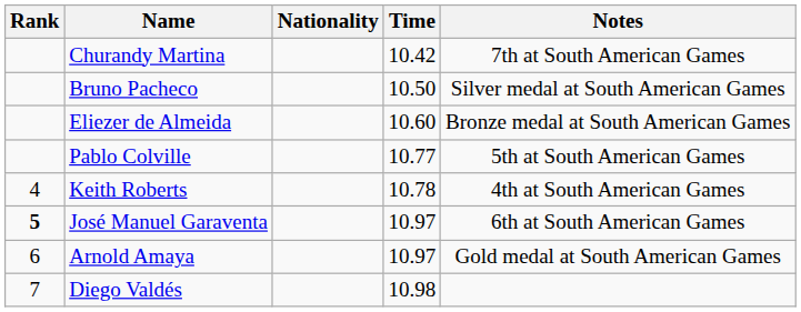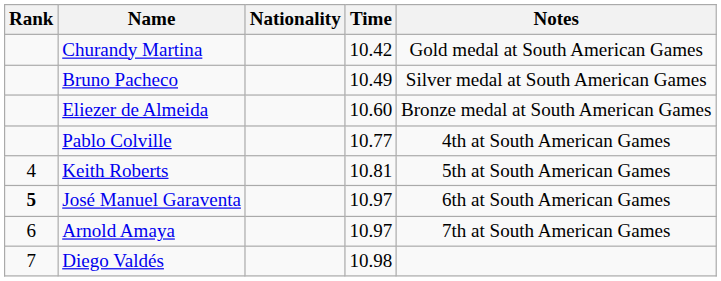 <table class="wikitable sortable" style="text-align:center">
 <tr>
 <th>Rank</th>
 <th>Name</th>
 <th>Nationality</th>
 <th>Time</th>
 <th>Notes</th>
 </tr>
 <tr>
 <td align=center></td>
 <td align=left><a href='#'>Churandy Martina</a></td>
 <td align=left></td>
 <td>10.42</td>
-<td>7th at South American Games</td>
+<td>Gold medal at South American Games</td>
 </tr>
 <tr>
 <td align=center></td>
 <td align=left><a href='#'>Bruno Pacheco</a></td>
 <td align=left></td>
-<td>10.50</td>
+<td>10.49</td>
 <td>Silver medal at South American Games</td>
 </tr>
 <tr>
 <td align=center></td>
 <td align=left><a href='#'>Eliezer de Almeida</a></td>
 <td align=left></td>
 <td>10.60</td>
 <td>Bronze medal at South American Games</td>
 </tr>
 <tr>
 <td align=center></td>
 <td align=left><a href='#'>Pablo Colville</a></td>
 <td align=left></td>
 <td>10.77</td>
-<td>5th at South American Games</td>
+<td>4th at South American Games</td>
 </tr>
 <tr>
 <td align=center>4</td>
 <td align=left><a href='#'>Keith Roberts</a></td>
 <td align=left></td>
-<td>10.78</td>
-<td>4th at South American Games</td>
+<td>10.81</td>
+<td>5th at South American Games</td>
 </tr>
 <tr>
 <td align=center><strong>5</strong></td>
 <td align=left><a href='#'>José Manuel Garaventa</a></td>
 <td align=left></td>
 <td>10.97</td>
 <td>6th at South American Games</td>
 </tr>
 <tr>
 <td align=center>6</td>
 <td align=left><a href='#'>Arnold Amaya</a></td>
 <td align=left></td>
 <td>10.97</td>
-<td>Gold medal at South American Games</td>
+<td>7th at South American Games</td>
 </tr>
 <tr>
 <td align=center>7</td>
 <td align=left><a href='#'>Diego Valdés</a></td>
 <td align=left></td>
 <td>10.98</td>
 <td></td>
 </tr>
 </table>
